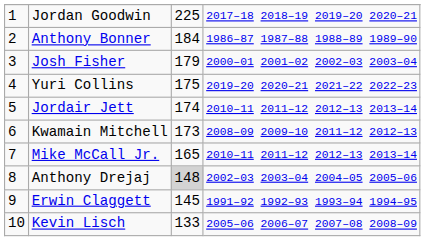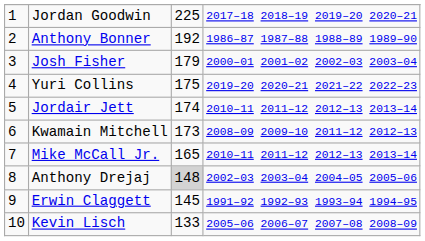 <table class="wikitable">
 <tr>
 </tr>
 <tr>
 <td>1</td>
 <td>Jordan Goodwin</td>
 <td>225</td>
 <td style="font-size:80%;"><a href='#'>2017–18</a> <a href='#'>2018–19</a> <a href='#'>2019–20</a> <a href='#'>2020–21</a></td>
 </tr>
 <tr>
 <td>2</td>
 <td><a href='#'>Anthony Bonner</a></td>
-<td>184</td>
+<td>192</td>
 <td style="font-size:80%;"><a href='#'>1986–87</a> <a href='#'>1987–88</a> <a href='#'>1988–89</a> <a href='#'>1989–90</a></td>
 </tr>
 <tr>
 <td>3</td>
 <td><a href='#'>Josh Fisher</a></td>
 <td>179</td>
 <td style="font-size:80%;"><a href='#'>2000–01</a> <a href='#'>2001–02</a> <a href='#'>2002–03</a> <a href='#'>2003–04</a></td>
 </tr>
 <tr>
 <td>4</td>
 <td>Yuri Collins</td>
 <td>175</td>
 <td style="font-size:80%;"><a href='#'>2019–20</a> <a href='#'>2020–21</a> <a href='#'>2021–22</a> <a href='#'>2022–23</a></td>
 </tr>
 <tr>
 <td>5</td>
 <td><a href='#'>Jordair Jett</a></td>
 <td>174</td>
 <td style="font-size:80%;"><a href='#'>2010–11</a> <a href='#'>2011–12</a> <a href='#'>2012–13</a> <a href='#'>2013–14</a></td>
 </tr>
 <tr>
 <td>6</td>
 <td>Kwamain Mitchell</td>
 <td>173</td>
 <td style="font-size:80%;"><a href='#'>2008–09</a> <a href='#'>2009–10</a> <a href='#'>2011–12</a> <a href='#'>2012–13</a></td>
 </tr>
 <tr>
 <td>7</td>
 <td><a href='#'>Mike McCall Jr.</a></td>
 <td>165</td>
 <td style="font-size:80%;"><a href='#'>2010–11</a> <a href='#'>2011–12</a> <a href='#'>2012–13</a> <a href='#'>2013–14</a></td>
 </tr>
 <tr>
 <td>8</td>
 <td>Anthony Drejaj</td>
 <td style="background: lightgrey;">148</td>
 <td style="font-size:80%;"><a href='#'>2002–03</a> <a href='#'>2003–04</a> <a href='#'>2004–05</a> <a href='#'>2005–06</a></td>
 </tr>
 <tr>
 <td>9</td>
 <td><a href='#'>Erwin Claggett</a></td>
 <td>145</td>
 <td style="font-size:80%;"><a href='#'>1991–92</a> <a href='#'>1992–93</a> <a href='#'>1993–94</a> <a href='#'>1994–95</a></td>
 </tr>
 <tr>
 <td>10</td>
 <td><a href='#'>Kevin Lisch</a></td>
 <td>133</td>
 <td style="font-size:80%;"><a href='#'>2005–06</a> <a href='#'>2006–07</a> <a href='#'>2007–08</a> <a href='#'>2008–09</a></td>
 </tr>
 </table>
